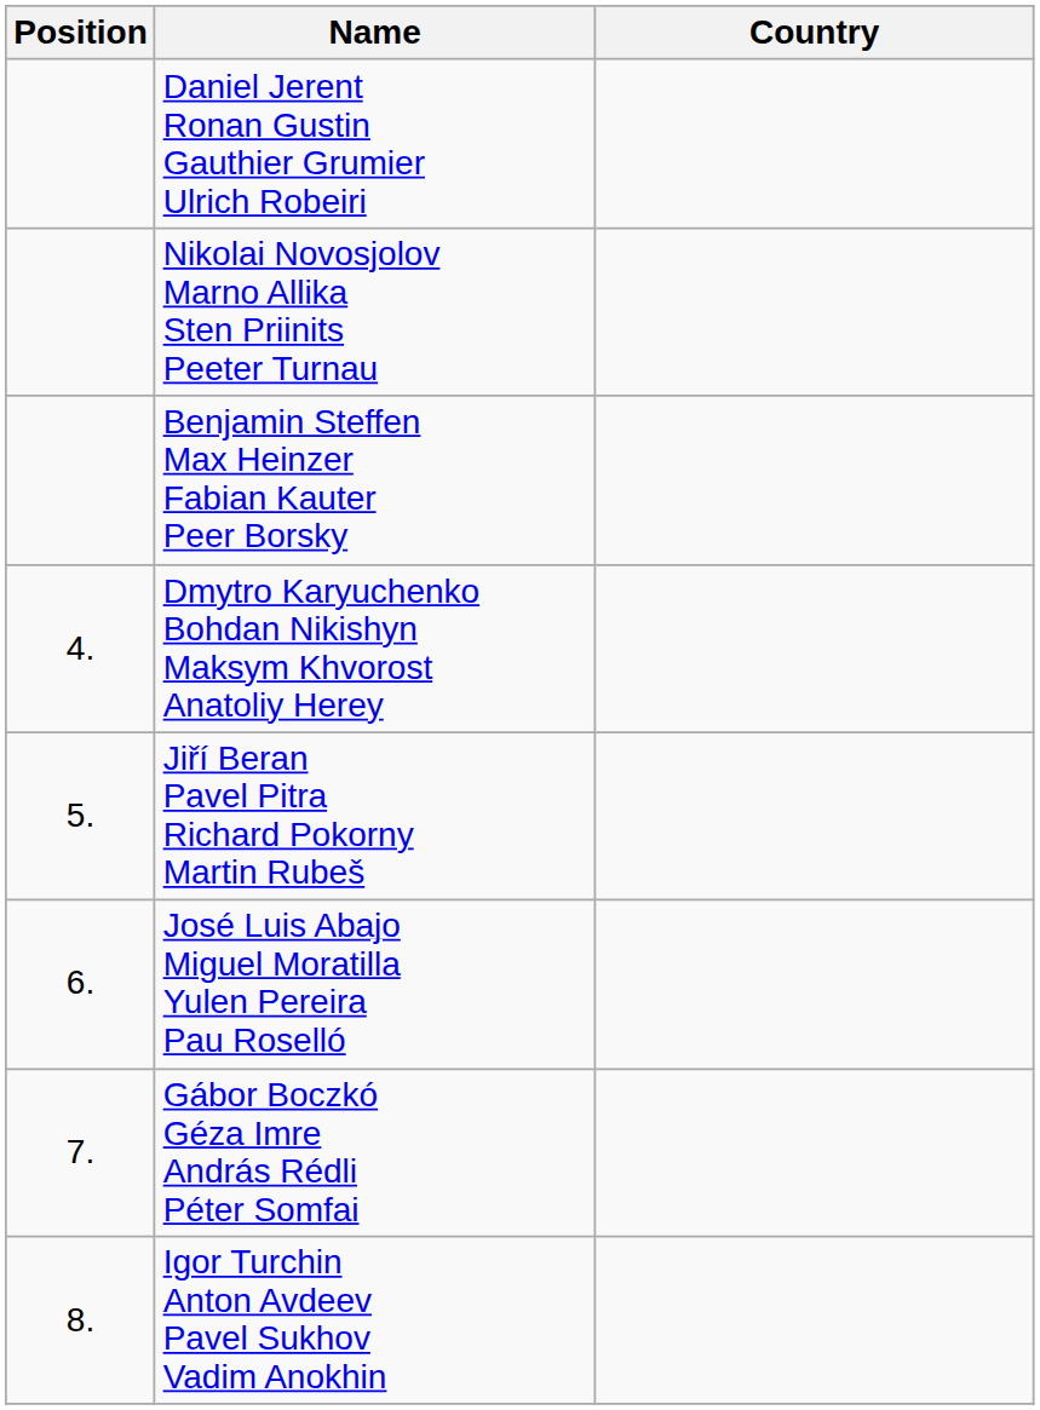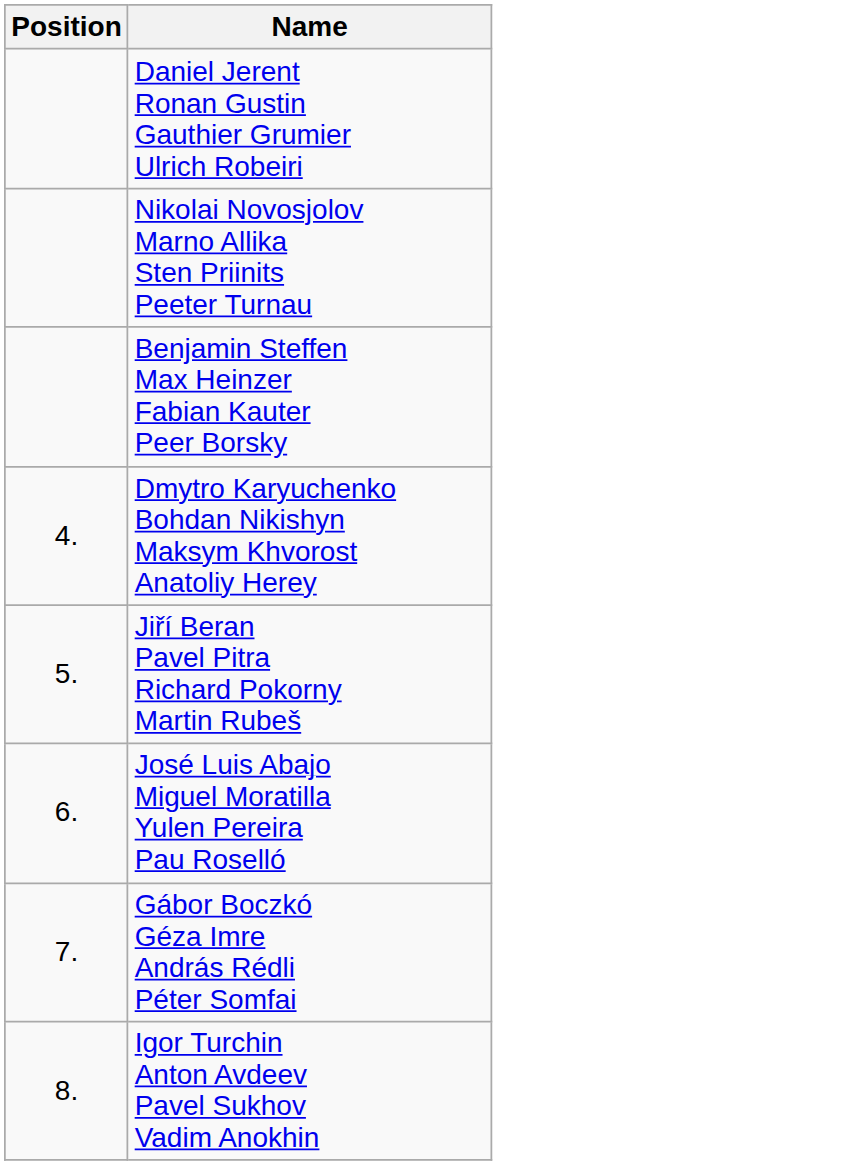 <table class="wikitable">
 <tr>
 <th width="20">Position</th>
 <th width="200">Name</th>
-<th width="200">Country</th>
 </tr>
 <tr>
 <td align="center"></td>
 <td><a href='#'>Daniel Jerent</a><br><a href='#'>Ronan Gustin</a><br><a href='#'>Gauthier Grumier</a><br><a href='#'>Ulrich Robeiri</a></td>
-<td></td>
 </tr>
 <tr>
 <td align="center"></td>
 <td><a href='#'>Nikolai Novosjolov</a><br><a href='#'>Marno Allika</a><br><a href='#'>Sten Priinits</a><br><a href='#'>Peeter Turnau</a></td>
-<td></td>
 </tr>
 <tr>
 <td align="center"></td>
 <td><a href='#'>Benjamin Steffen</a><br><a href='#'>Max Heinzer</a><br><a href='#'>Fabian Kauter</a><br><a href='#'>Peer Borsky</a></td>
-<td></td>
 </tr>
 <tr>
 <td align="center">4.</td>
 <td><a href='#'>Dmytro Karyuchenko</a><br><a href='#'>Bohdan Nikishyn</a><br><a href='#'>Maksym Khvorost</a><br><a href='#'>Anatoliy Herey</a></td>
-<td></td>
 </tr>
 <tr>
 <td align="center">5.</td>
 <td><a href='#'>Jiří Beran</a><br><a href='#'>Pavel Pitra</a><br><a href='#'>Richard Pokorny</a><br><a href='#'>Martin Rubeš</a></td>
-<td></td>
 </tr>
 <tr>
 <td align="center">6.</td>
 <td><a href='#'>José Luis Abajo</a><br><a href='#'>Miguel Moratilla</a><br><a href='#'>Yulen Pereira</a><br><a href='#'>Pau Roselló</a></td>
-<td></td>
 </tr>
 <tr>
 <td align="center">7.</td>
 <td><a href='#'>Gábor Boczkó</a><br><a href='#'>Géza Imre</a><br><a href='#'>András Rédli</a><br><a href='#'>Péter Somfai</a></td>
-<td></td>
 </tr>
 <tr>
 <td align="center">8.</td>
 <td><a href='#'>Igor Turchin</a><br><a href='#'>Anton Avdeev</a><br><a href='#'>Pavel Sukhov</a><br><a href='#'>Vadim Anokhin</a></td>
-<td></td>
 </tr>
 </table>
